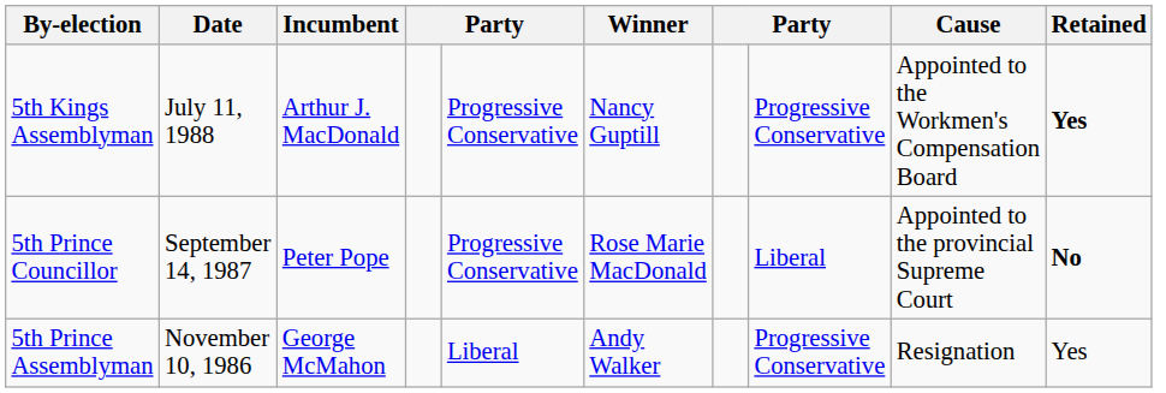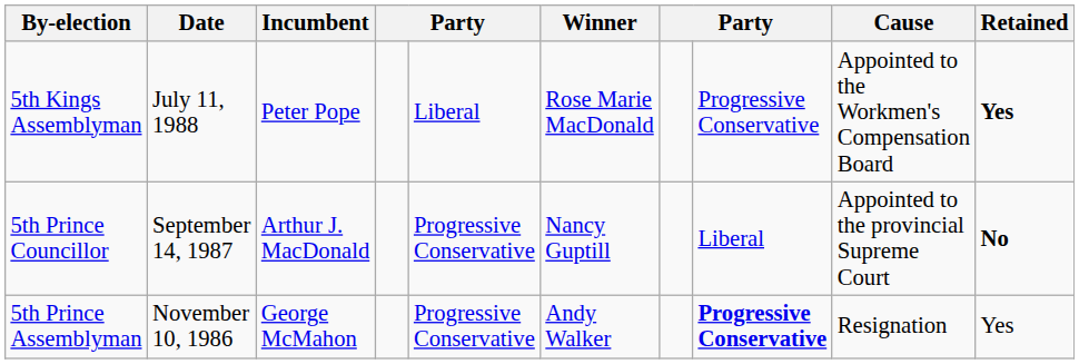 <table class=wikitable style="width:100%">
 <tr>
 <th>By-election</th>
 <th>Date</th>
 <th>Incumbent</th>
 <th colspan=2>Party</th>
 <th>Winner</th>
 <th colspan=2>Party</th>
 <th>Cause</th>
 <th>Retained</th>
 </tr>
 <tr>
 <td><a href='#'>5th Kings Assemblyman</a></td>
 <td>July 11, 1988</td>
-<td><a href='#'>Arthur J. MacDonald</a></td>
+<td><a href='#'>Peter Pope</a></td>
 <td>    </td>
-<td><a href='#'>Progressive Conservative</a></td>
-<td><a href='#'>Nancy Guptill</a></td>
+<td><a href='#'>Liberal</a></td>
+<td><a href='#'>Rose Marie MacDonald</a></td>
 <td>    </td>
 <td><a href='#'>Progressive Conservative</a></td>
 <td>Appointed to the Workmen's Compensation Board</td>
 <td><strong>Yes</strong></td>
 </tr>
 <tr>
 <td><a href='#'>5th Prince Councillor</a></td>
 <td>September 14, 1987</td>
-<td><a href='#'>Peter Pope</a></td>
+<td><a href='#'>Arthur J. MacDonald</a></td>
 <td>    </td>
 <td><a href='#'>Progressive Conservative</a></td>
-<td><a href='#'>Rose Marie MacDonald</a></td>
+<td><a href='#'>Nancy Guptill</a></td>
 <td>    </td>
 <td><a href='#'>Liberal</a></td>
 <td>Appointed to the provincial Supreme Court</td>
 <td><strong>No</strong></td>
 </tr>
 <tr>
 <td><a href='#'>5th Prince Assemblyman</a></td>
 <td>November 10, 1986</td>
 <td><a href='#'>George McMahon</a></td>
 <td>    </td>
-<td><a href='#'>Liberal</a></td>
+<td><a href='#'>Progressive Conservative</a></td>
 <td><a href='#'>Andy Walker</a></td>
 <td>    </td>
-<td><a href='#'>Progressive Conservative</a></td>
+<td><strong><a href='#'>Progressive Conservative</a></strong></td>
 <td>Resignation</td>
 <td>Yes</td>
 </tr>
 </table>
